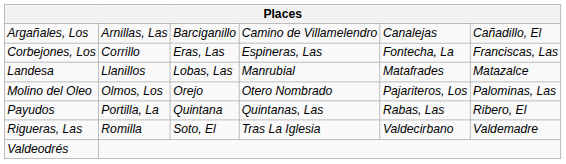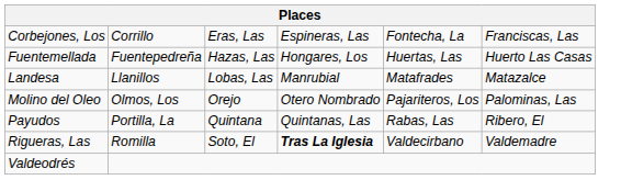 <table class="wikitable" align=>
 <tr>
 <th colspan="6">Places</th>
-</tr>
-<tr>
-<td><em>Argañales, Los</em></td>
-<td><em>Arnillas, Las</em></td>
-<td><em>Barciganillo</em></td>
-<td><em>Camino de Villamelendro</em></td>
-<td><em>Canalejas</em></td>
-<td><em>Cañadillo, El</em></td>
 </tr>
 <tr>
 <td><em>Corbejones, Los</em></td>
 <td><em>Corrillo</em></td>
 <td><em>Eras, Las</em></td>
 <td><em>Espineras, Las</em></td>
 <td><em>Fontecha, La</em></td>
 <td><em>Franciscas, Las</em></td>
+</tr>
+<tr>
+<td><em>Fuentemellada</em></td>
+<td><em>Fuentepedreña</em></td>
+<td><em>Hazas, Las</em></td>
+<td><em>Hongares, Los</em></td>
+<td><em>Huertas, Las</em></td>
+<td><em>Huerto Las Casas</em></td>
 </tr>
 <tr>
 <td><em>Landesa</em></td>
 <td><em>Llanillos</em></td>
 <td><em>Lobas, Las</em></td>
 <td><em>Manrubial</em></td>
 <td><em>Matafrades</em></td>
 <td><em>Matazalce</em></td>
 </tr>
 <tr>
 <td><em>Molino del Oleo</em></td>
 <td><em>Olmos, Los</em></td>
 <td><em>Orejo</em></td>
 <td><em>Otero Nombrado</em></td>
 <td><em>Pajariteros, Los</em></td>
 <td><em>Palominas, Las</em></td>
 </tr>
 <tr>
 <td><em>Payudos</em></td>
 <td><em>Portilla, La</em></td>
 <td><em>Quintana</em></td>
 <td><em>Quintanas, Las</em></td>
 <td><em>Rabas, Las</em></td>
 <td><em>Ribero, El</em></td>
 </tr>
 <tr>
 <td><em>Rigueras, Las</em></td>
 <td><em>Romilla</em></td>
 <td><em>Soto, El</em></td>
-<td><em>Tras La Iglesia</em></td>
+<td><strong><em>Tras La Iglesia</em></strong></td>
 <td><em>Valdecirbano</em></td>
 <td><em>Valdemadre</em></td>
 </tr>
 <tr>
 <td><em>Valdeodrés</em></td>
 </tr>
 </table>
